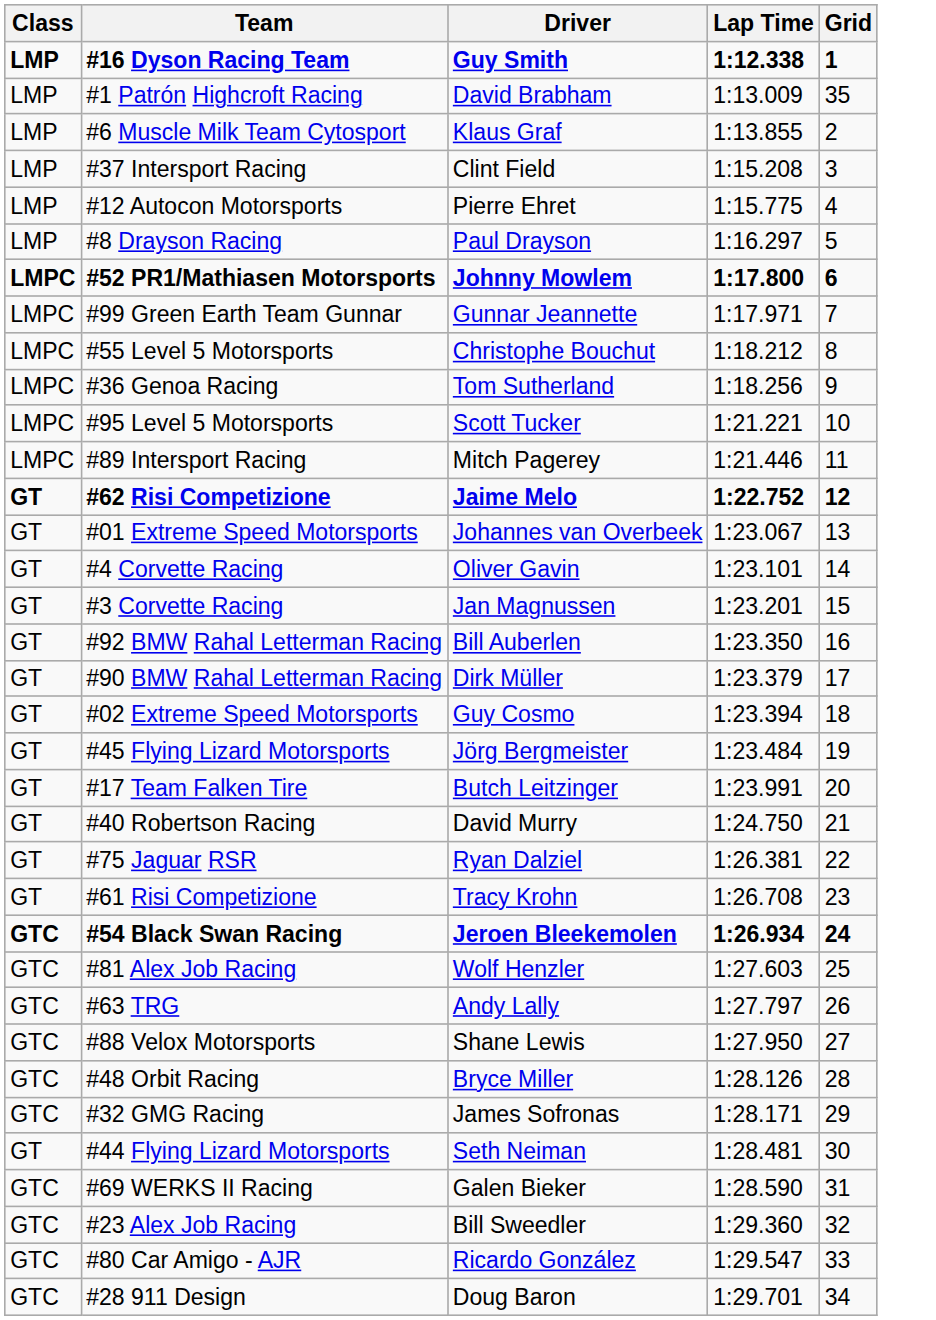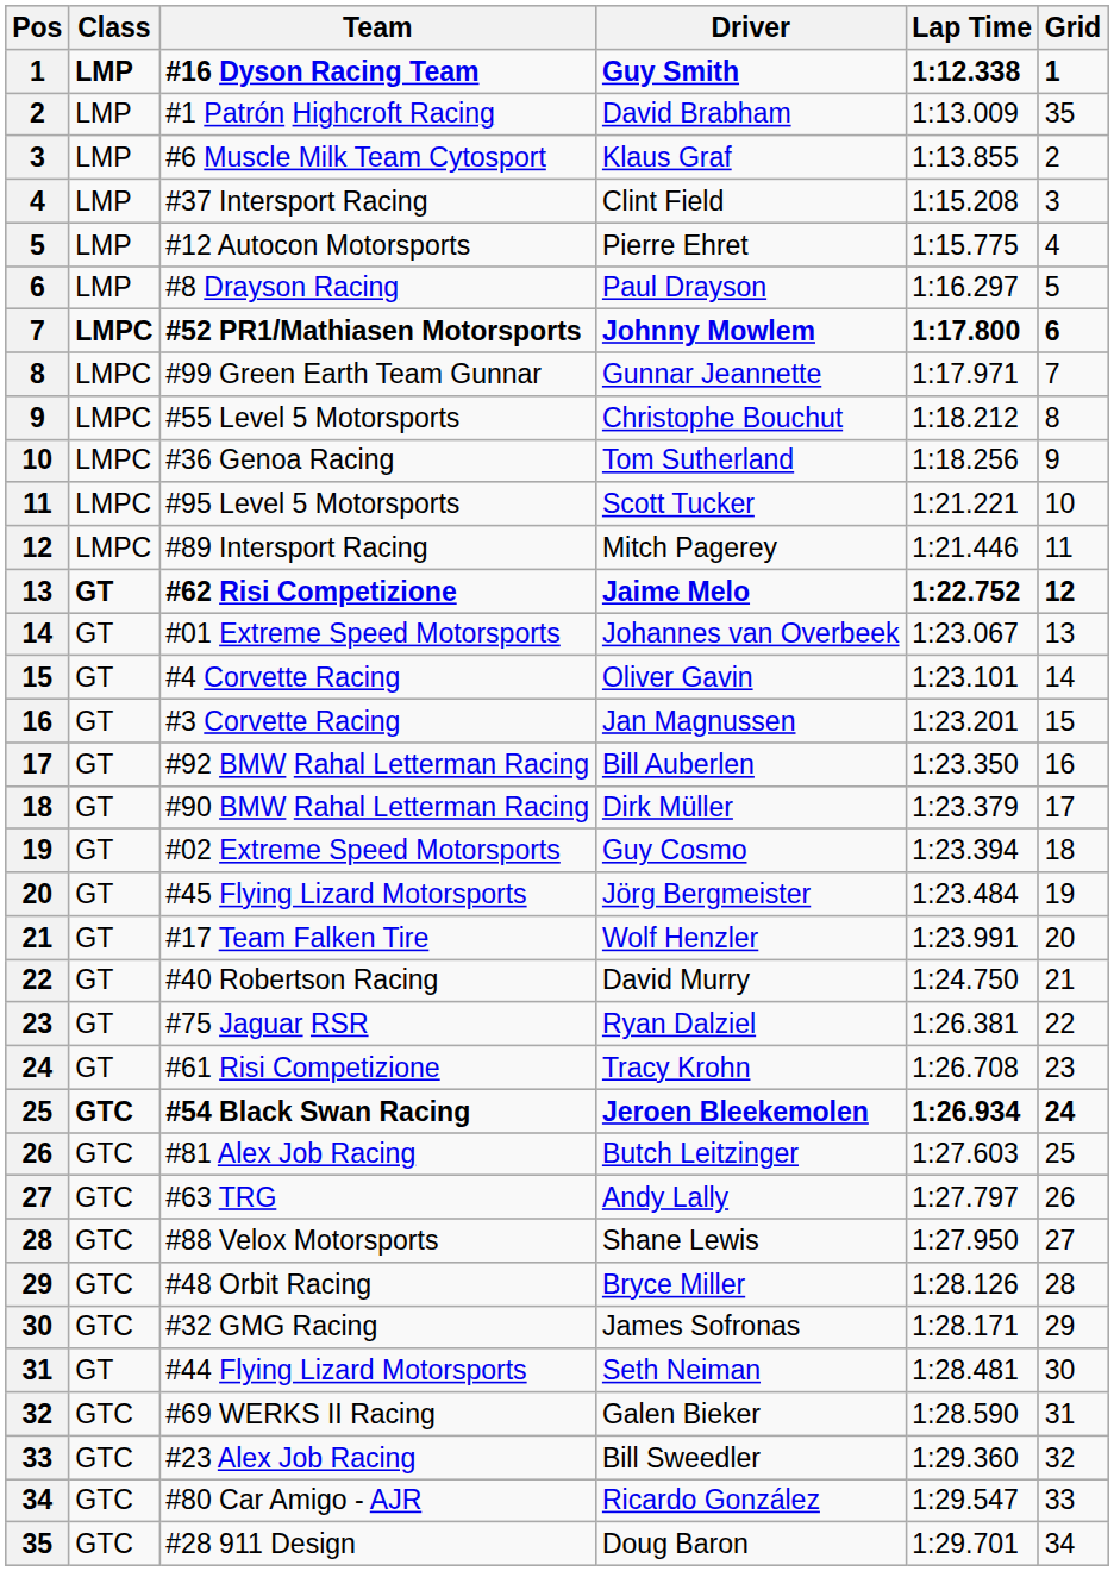 <table class="wikitable" style="font-size: 90%;">
 <tr>
+<th>Pos</th>
 <th>Class</th>
 <th>Team</th>
 <th>Driver</th>
 <th>Lap Time</th>
 <th>Grid</th>
 </tr>
 <tr style="font-weight:bold">
+<th>1</th>
 <td>LMP</td>
 <td>#16 <a href='#'>Dyson Racing Team</a></td>
 <td><a href='#'>Guy Smith</a></td>
 <td>1:12.338</td>
 <td>1</td>
 </tr>
 <tr>
+<th>2</th>
 <td>LMP</td>
 <td>#1 <a href='#'>Patrón</a> <a href='#'>Highcroft Racing</a></td>
 <td><a href='#'>David Brabham</a></td>
 <td>1:13.009</td>
 <td>35</td>
 </tr>
 <tr>
+<th>3</th>
 <td>LMP</td>
 <td>#6 <a href='#'>Muscle Milk Team Cytosport</a></td>
 <td><a href='#'>Klaus Graf</a></td>
 <td>1:13.855</td>
 <td>2</td>
 </tr>
 <tr>
+<th>4</th>
 <td>LMP</td>
 <td>#37 Intersport Racing</td>
 <td>Clint Field</td>
 <td>1:15.208</td>
 <td>3</td>
 </tr>
 <tr>
+<th>5</th>
 <td>LMP</td>
 <td>#12 Autocon Motorsports</td>
 <td>Pierre Ehret</td>
 <td>1:15.775</td>
 <td>4</td>
 </tr>
 <tr>
+<th>6</th>
 <td>LMP</td>
 <td>#8 <a href='#'>Drayson Racing</a></td>
 <td><a href='#'>Paul Drayson</a></td>
 <td>1:16.297</td>
 <td>5</td>
 </tr>
 <tr style="font-weight:bold">
+<th>7</th>
 <td>LMPC</td>
 <td>#52 PR1/Mathiasen Motorsports</td>
 <td><a href='#'>Johnny Mowlem</a></td>
 <td>1:17.800</td>
 <td>6</td>
 </tr>
 <tr>
+<th>8</th>
 <td>LMPC</td>
 <td>#99 Green Earth Team Gunnar</td>
 <td><a href='#'>Gunnar Jeannette</a></td>
 <td>1:17.971</td>
 <td>7</td>
 </tr>
 <tr>
+<th>9</th>
 <td>LMPC</td>
 <td>#55 Level 5 Motorsports</td>
 <td><a href='#'>Christophe Bouchut</a></td>
 <td>1:18.212</td>
 <td>8</td>
 </tr>
 <tr>
+<th>10</th>
 <td>LMPC</td>
 <td>#36 Genoa Racing</td>
 <td><a href='#'>Tom Sutherland</a></td>
 <td>1:18.256</td>
 <td>9</td>
 </tr>
 <tr>
+<th>11</th>
 <td>LMPC</td>
 <td>#95 Level 5 Motorsports</td>
 <td><a href='#'>Scott Tucker</a></td>
 <td>1:21.221</td>
 <td>10</td>
 </tr>
 <tr>
+<th>12</th>
 <td>LMPC</td>
 <td>#89 Intersport Racing</td>
 <td>Mitch Pagerey</td>
 <td>1:21.446</td>
 <td>11</td>
 </tr>
 <tr style="font-weight:bold">
+<th>13</th>
 <td>GT</td>
 <td>#62 <a href='#'>Risi Competizione</a></td>
 <td><a href='#'>Jaime Melo</a></td>
 <td>1:22.752</td>
 <td>12</td>
 </tr>
 <tr>
+<th>14</th>
 <td>GT</td>
 <td>#01 <a href='#'>Extreme Speed Motorsports</a></td>
 <td><a href='#'>Johannes van Overbeek</a></td>
 <td>1:23.067</td>
 <td>13</td>
 </tr>
 <tr>
+<th>15</th>
 <td>GT</td>
 <td>#4 <a href='#'>Corvette Racing</a></td>
 <td><a href='#'>Oliver Gavin</a></td>
 <td>1:23.101</td>
 <td>14</td>
 </tr>
 <tr>
+<th>16</th>
 <td>GT</td>
 <td>#3 <a href='#'>Corvette Racing</a></td>
 <td><a href='#'>Jan Magnussen</a></td>
 <td>1:23.201</td>
 <td>15</td>
 </tr>
 <tr>
+<th>17</th>
 <td>GT</td>
 <td>#92 <a href='#'>BMW</a> <a href='#'>Rahal Letterman Racing</a></td>
 <td><a href='#'>Bill Auberlen</a></td>
 <td>1:23.350</td>
 <td>16</td>
 </tr>
 <tr>
+<th>18</th>
 <td>GT</td>
 <td>#90 <a href='#'>BMW</a> <a href='#'>Rahal Letterman Racing</a></td>
 <td><a href='#'>Dirk Müller</a></td>
 <td>1:23.379</td>
 <td>17</td>
 </tr>
 <tr>
+<th>19</th>
 <td>GT</td>
 <td>#02 <a href='#'>Extreme Speed Motorsports</a></td>
 <td><a href='#'>Guy Cosmo</a></td>
 <td>1:23.394</td>
 <td>18</td>
 </tr>
 <tr>
+<th>20</th>
 <td>GT</td>
 <td>#45 <a href='#'>Flying Lizard Motorsports</a></td>
 <td><a href='#'>Jörg Bergmeister</a></td>
 <td>1:23.484</td>
 <td>19</td>
 </tr>
 <tr>
+<th>21</th>
 <td>GT</td>
 <td>#17 <a href='#'>Team Falken Tire</a></td>
-<td><a href='#'>Butch Leitzinger</a></td>
+<td><a href='#'>Wolf Henzler</a></td>
 <td>1:23.991</td>
 <td>20</td>
 </tr>
 <tr>
+<th>22</th>
 <td>GT</td>
 <td>#40 Robertson Racing</td>
 <td>David Murry</td>
 <td>1:24.750</td>
 <td>21</td>
 </tr>
 <tr>
+<th>23</th>
 <td>GT</td>
 <td>#75 <a href='#'>Jaguar</a> <a href='#'>RSR</a></td>
 <td><a href='#'>Ryan Dalziel</a></td>
 <td>1:26.381</td>
 <td>22</td>
 </tr>
 <tr>
+<th>24</th>
 <td>GT</td>
 <td>#61 <a href='#'>Risi Competizione</a></td>
 <td><a href='#'>Tracy Krohn</a></td>
 <td>1:26.708</td>
 <td>23</td>
 </tr>
 <tr style="font-weight:bold">
+<th>25</th>
 <td>GTC</td>
 <td>#54 Black Swan Racing</td>
 <td><a href='#'>Jeroen Bleekemolen</a></td>
 <td>1:26.934</td>
 <td>24</td>
 </tr>
 <tr>
+<th>26</th>
 <td>GTC</td>
 <td>#81 <a href='#'>Alex Job Racing</a></td>
-<td><a href='#'>Wolf Henzler</a></td>
+<td><a href='#'>Butch Leitzinger</a></td>
 <td>1:27.603</td>
 <td>25</td>
 </tr>
 <tr>
+<th>27</th>
 <td>GTC</td>
 <td>#63 <a href='#'>TRG</a></td>
 <td><a href='#'>Andy Lally</a></td>
 <td>1:27.797</td>
 <td>26</td>
 </tr>
 <tr>
+<th>28</th>
 <td>GTC</td>
 <td>#88 Velox Motorsports</td>
 <td>Shane Lewis</td>
 <td>1:27.950</td>
 <td>27</td>
 </tr>
 <tr>
+<th>29</th>
 <td>GTC</td>
 <td>#48 Orbit Racing</td>
 <td><a href='#'>Bryce Miller</a></td>
 <td>1:28.126</td>
 <td>28</td>
 </tr>
 <tr>
+<th>30</th>
 <td>GTC</td>
 <td>#32 GMG Racing</td>
 <td>James Sofronas</td>
 <td>1:28.171</td>
 <td>29</td>
 </tr>
 <tr>
+<th>31</th>
 <td>GT</td>
 <td>#44 <a href='#'>Flying Lizard Motorsports</a></td>
 <td><a href='#'>Seth Neiman</a></td>
 <td>1:28.481</td>
 <td>30</td>
 </tr>
 <tr>
+<th>32</th>
 <td>GTC</td>
 <td>#69 WERKS II Racing</td>
 <td>Galen Bieker</td>
 <td>1:28.590</td>
 <td>31</td>
 </tr>
 <tr>
+<th>33</th>
 <td>GTC</td>
 <td>#23 <a href='#'>Alex Job Racing</a></td>
 <td>Bill Sweedler</td>
 <td>1:29.360</td>
 <td>32</td>
 </tr>
 <tr>
+<th>34</th>
 <td>GTC</td>
 <td>#80 Car Amigo - <a href='#'>AJR</a></td>
 <td><a href='#'>Ricardo González</a></td>
 <td>1:29.547</td>
 <td>33</td>
 </tr>
 <tr>
+<th>35</th>
 <td>GTC</td>
 <td>#28 911 Design</td>
 <td>Doug Baron</td>
 <td>1:29.701</td>
 <td>34</td>
 </tr>
 </table>
